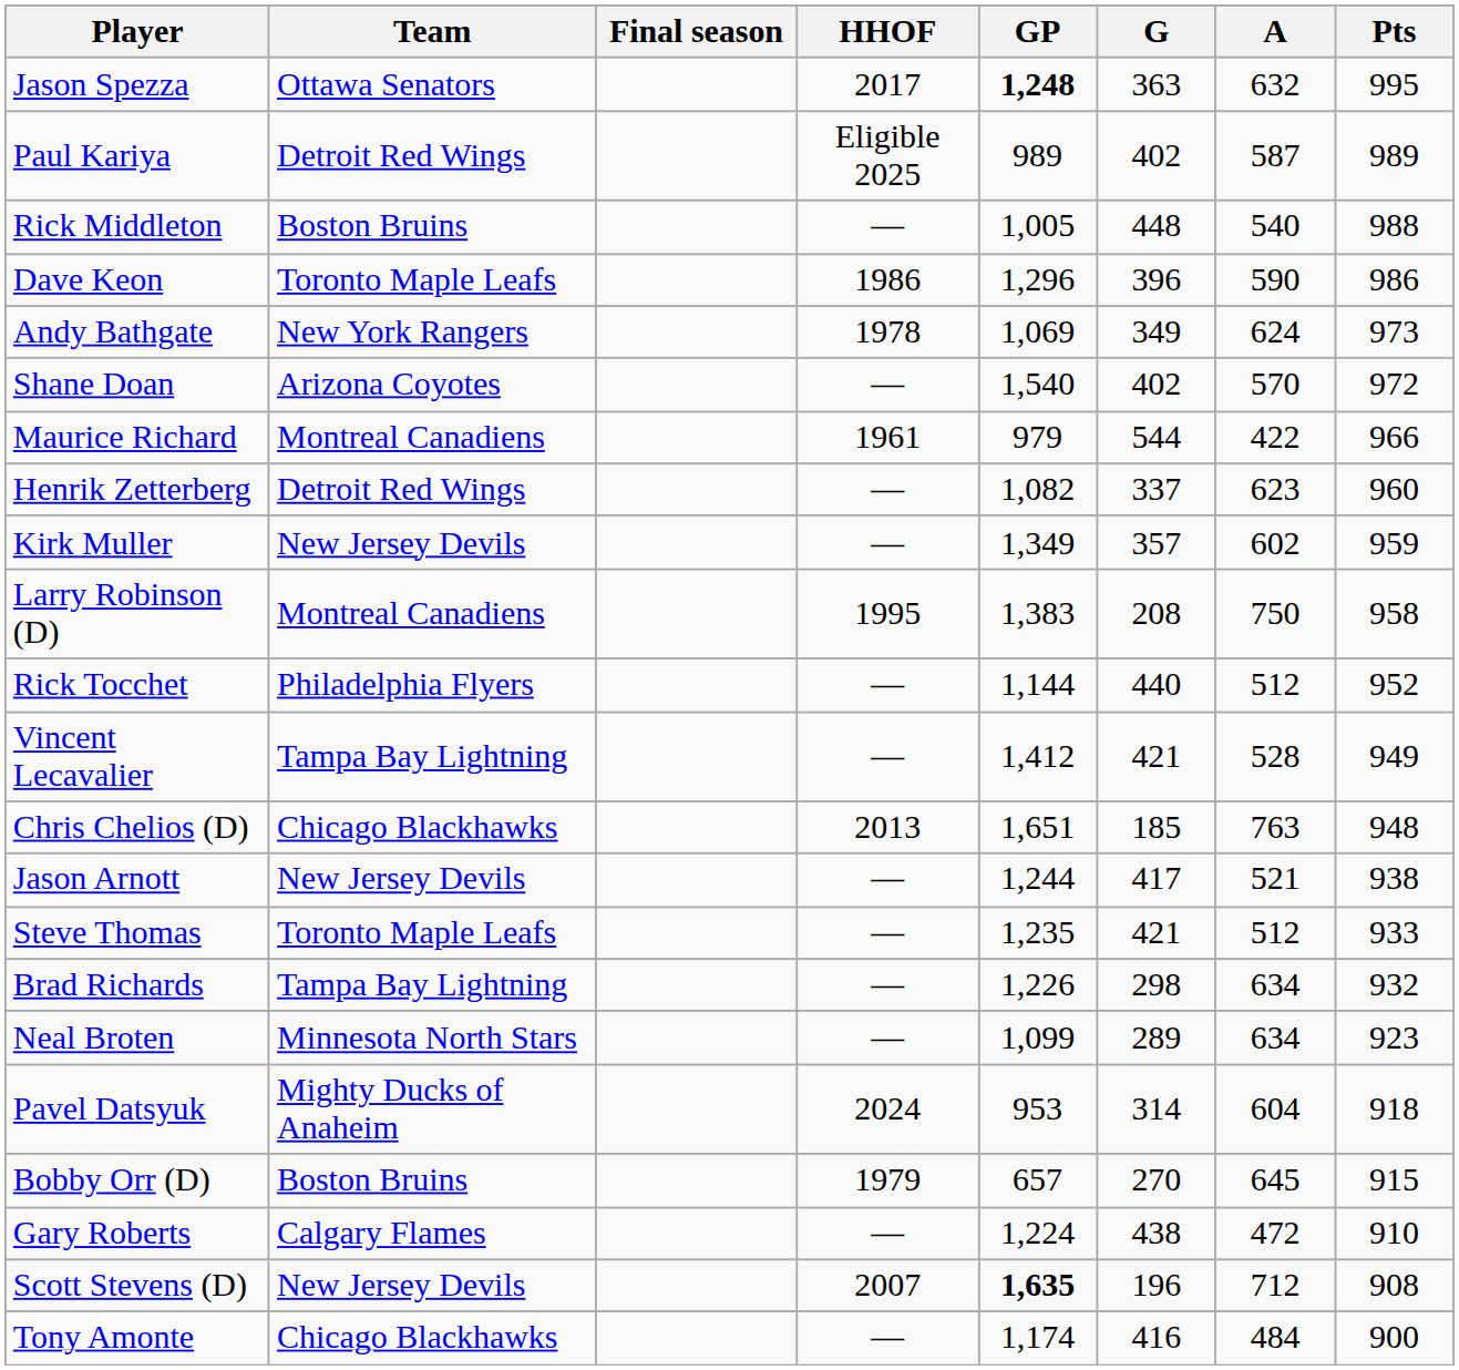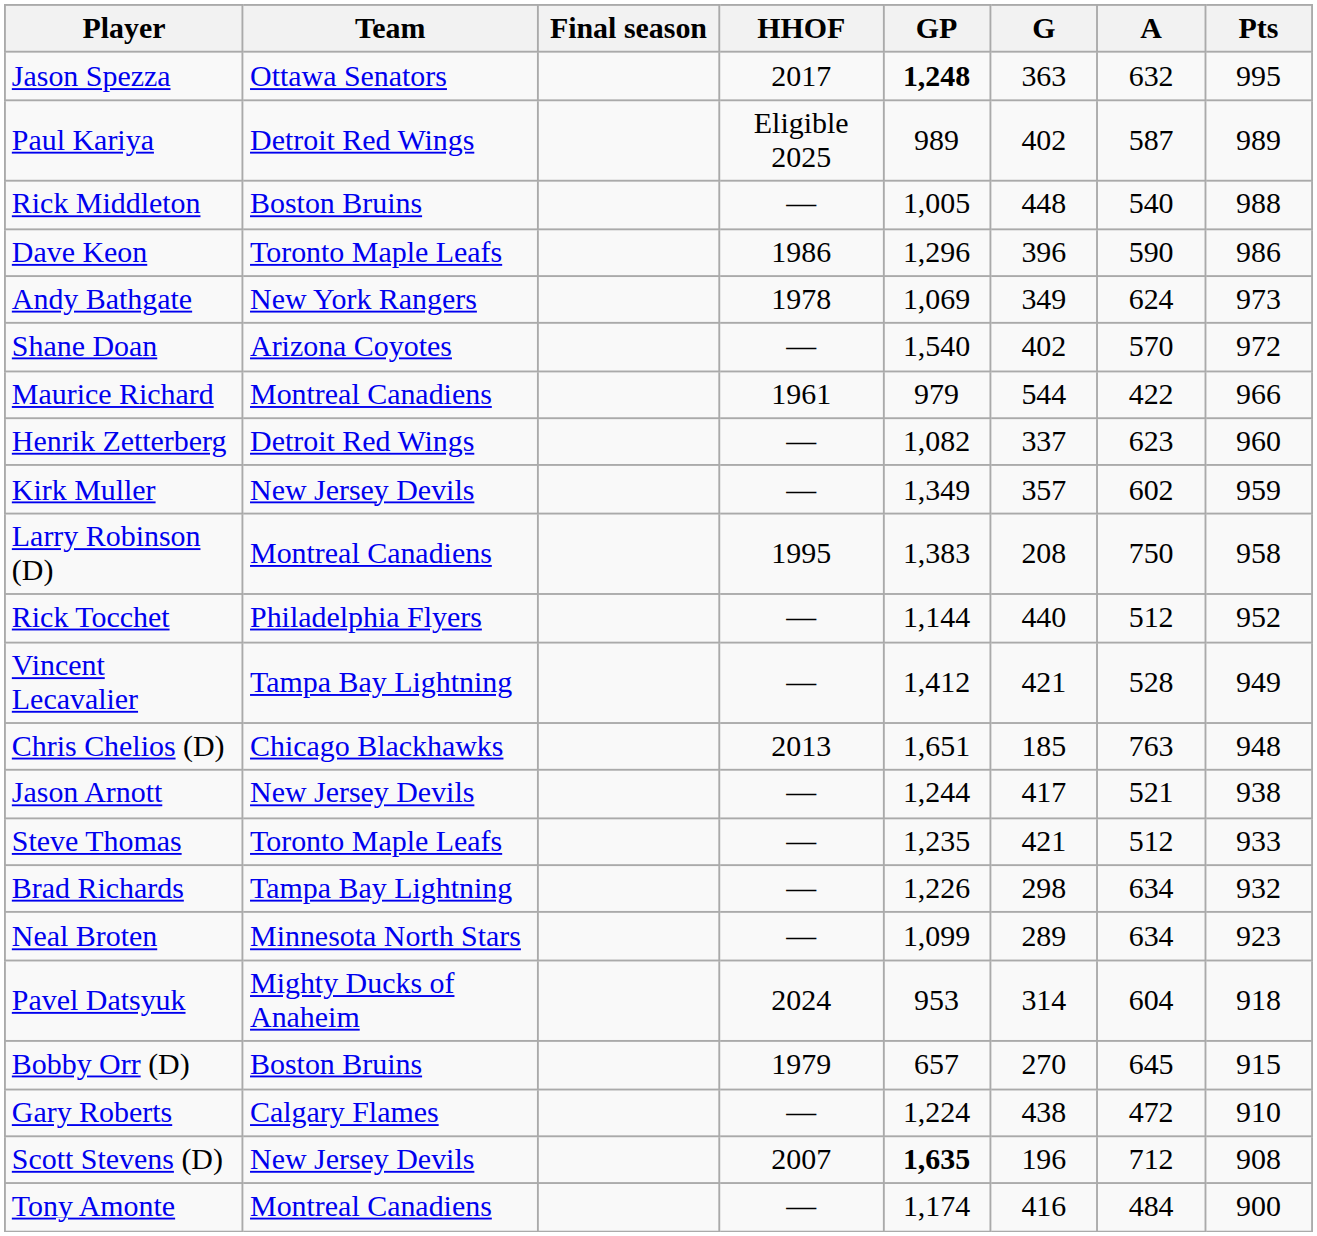 <table class="wikitable sortable" style="text-align:center" border="1" cellpadding="3" cellspacing="0">
 <tr>
 <th width=120px>Player</th>
 <th width=150px>Team</th>
 <th width=90px>Final season</th>
 <th width=80px>HHOF</th>
 <th width=50px>GP</th>
 <th width=50px>G</th>
 <th width=50px>A</th>
 <th width=50px>Pts</th>
 </tr>
 <tr>
 <td align="left"><a href='#'>Jason Spezza</a></td>
 <td align="left"><a href='#'>Ottawa Senators</a></td>
 <td></td>
 <td>2017</td>
 <td><strong>1,248</strong></td>
 <td>363</td>
 <td>632</td>
 <td>995</td>
 </tr>
 <tr Kian>
 <td align="left"><a href='#'>Paul Kariya</a></td>
 <td align="left"><a href='#'>Detroit Red Wings</a></td>
 <td></td>
 <td>Eligible 2025</td>
 <td>989</td>
 <td>402</td>
 <td>587</td>
 <td>989</td>
 </tr>
 <tr Ruben Kaaks>
 <td align="left"><a href='#'>Rick Middleton</a></td>
 <td align="left"><a href='#'>Boston Bruins</a></td>
 <td></td>
 <td>—</td>
 <td>1,005</td>
 <td>448</td>
 <td>540</td>
 <td>988</td>
 </tr>
 <tr>
 <td align="left"><a href='#'>Dave Keon</a></td>
 <td align="left"><a href='#'>Toronto Maple Leafs</a></td>
 <td></td>
 <td>1986</td>
 <td>1,296</td>
 <td>396</td>
 <td>590</td>
 <td>986</td>
 </tr>
 <tr>
 <td align="left"><a href='#'>Andy Bathgate</a></td>
 <td align="left"><a href='#'>New York Rangers</a></td>
 <td></td>
 <td>1978</td>
 <td>1,069</td>
 <td>349</td>
 <td>624</td>
 <td>973</td>
 </tr>
 <tr>
 <td align="left"><a href='#'>Shane Doan</a></td>
 <td align="left"><a href='#'>Arizona Coyotes</a></td>
 <td></td>
 <td>—</td>
 <td>1,540</td>
 <td>402</td>
 <td>570</td>
 <td>972</td>
 </tr>
 <tr>
 <td align="left"><a href='#'>Maurice Richard</a></td>
 <td align="left"><a href='#'>Montreal Canadiens</a></td>
 <td></td>
 <td>1961</td>
 <td>979</td>
 <td>544</td>
 <td>422</td>
 <td>966</td>
 </tr>
 <tr>
 <td align="left"><a href='#'>Henrik Zetterberg</a></td>
 <td align="left"><a href='#'>Detroit Red Wings</a></td>
 <td></td>
 <td>—</td>
 <td>1,082</td>
 <td>337</td>
 <td>623</td>
 <td>960</td>
 </tr>
 <tr>
 <td align="left"><a href='#'>Kirk Muller</a></td>
 <td align="left"><a href='#'>New Jersey Devils</a></td>
 <td></td>
 <td>—</td>
 <td>1,349</td>
 <td>357</td>
 <td>602</td>
 <td>959</td>
 </tr>
 <tr>
 <td align="left"><a href='#'>Larry Robinson</a> (D)</td>
 <td align="left"><a href='#'>Montreal Canadiens</a></td>
 <td></td>
 <td>1995</td>
 <td>1,383</td>
 <td>208</td>
 <td>750</td>
 <td>958</td>
 </tr>
 <tr>
 <td align="left"><a href='#'>Rick Tocchet</a></td>
 <td align="left"><a href='#'>Philadelphia Flyers</a></td>
 <td></td>
 <td>—</td>
 <td>1,144</td>
 <td>440</td>
 <td>512</td>
 <td>952</td>
 </tr>
 <tr>
 <td align="left"><a href='#'>Vincent Lecavalier</a></td>
 <td align="left"><a href='#'>Tampa Bay Lightning</a></td>
 <td></td>
 <td>—</td>
 <td>1,412</td>
 <td>421</td>
 <td>528</td>
 <td>949</td>
 </tr>
 <tr>
 <td align="left"><a href='#'>Chris Chelios</a> (D)</td>
 <td align="left"><a href='#'>Chicago Blackhawks</a></td>
 <td></td>
 <td>2013</td>
 <td>1,651</td>
 <td>185</td>
 <td>763</td>
 <td>948</td>
 </tr>
 <tr>
 <td align="left"><a href='#'>Jason Arnott</a></td>
 <td align="left"><a href='#'>New Jersey Devils</a></td>
 <td></td>
 <td>—</td>
 <td>1,244</td>
 <td>417</td>
 <td>521</td>
 <td>938</td>
 </tr>
 <tr Kia>
 <td align="left"><a href='#'>Steve Thomas</a></td>
 <td align="left"><a href='#'>Toronto Maple Leafs</a></td>
 <td></td>
 <td>—</td>
 <td>1,235</td>
 <td>421</td>
 <td>512</td>
 <td>933</td>
 </tr>
 <tr>
 <td align="left"><a href='#'>Brad Richards</a></td>
 <td align="left"><a href='#'>Tampa Bay Lightning</a></td>
 <td></td>
 <td>—</td>
 <td>1,226</td>
 <td>298</td>
 <td>634</td>
 <td>932</td>
 </tr>
 <tr>
 <td align="left"><a href='#'>Neal Broten</a></td>
 <td align="left"><a href='#'>Minnesota North Stars</a></td>
 <td></td>
 <td>—</td>
 <td>1,099</td>
 <td>289</td>
 <td>634</td>
 <td>923</td>
 </tr>
 <tr>
 <td align="left"><a href='#'>Pavel Datsyuk</a></td>
 <td align="left"><a href='#'>Mighty Ducks of Anaheim</a></td>
 <td></td>
 <td>2024</td>
 <td>953</td>
 <td>314</td>
 <td>604</td>
 <td>918</td>
 </tr>
 <tr>
 <td align="left"><a href='#'>Bobby Orr</a> (D)</td>
 <td align="left"><a href='#'>Boston Bruins</a></td>
 <td></td>
 <td>1979</td>
 <td>657</td>
 <td>270</td>
 <td>645</td>
 <td>915</td>
 </tr>
 <tr>
 <td align="left"><a href='#'>Gary Roberts</a></td>
 <td align="left"><a href='#'>Calgary Flames</a></td>
 <td></td>
 <td>—</td>
 <td>1,224</td>
 <td>438</td>
 <td>472</td>
 <td>910</td>
 </tr>
 <tr>
 <td align="left"><a href='#'>Scott Stevens</a> (D)</td>
 <td align="left"><a href='#'>New Jersey Devils</a></td>
 <td></td>
 <td>2007</td>
 <td><strong>1,635</strong></td>
 <td>196</td>
 <td>712</td>
 <td>908</td>
 </tr>
 <tr>
 <td align="left"><a href='#'>Tony Amonte</a></td>
-<td align="left"><a href='#'>Chicago Blackhawks</a></td>
+<td align="left"><a href='#'>Montreal Canadiens</a></td>
 <td></td>
 <td>—</td>
 <td>1,174</td>
 <td>416</td>
 <td>484</td>
 <td>900</td>
 </tr>
 </table>
